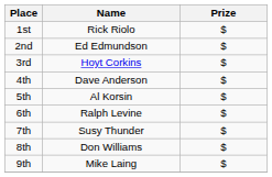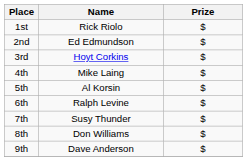 <table class="wikitable">
 <tr>
 <th width="50">Place</th>
 <th width="200">Name</th>
 <th width="125">Prize</th>
 </tr>
 <tr>
 <td align = "center">1st</td>
 <td align = "center">Rick Riolo</td>
 <td align = "center">$</td>
 </tr>
 <tr>
 <td align = "center">2nd</td>
 <td align = "center">Ed Edmundson</td>
 <td align = "center">$</td>
 </tr>
 <tr>
 <td align = "center">3rd</td>
 <td align = "center"><a href='#'>Hoyt Corkins</a></td>
 <td align = "center">$</td>
 </tr>
 <tr>
 <td align = "center">4th</td>
-<td align = "center">Dave Anderson</td>
+<td align = "center">Mike Laing</td>
 <td align = "center">$</td>
 </tr>
 <tr>
 <td align = "center">5th</td>
 <td align = "center">Al Korsin</td>
 <td align = "center">$</td>
 </tr>
 <tr>
 <td align = "center">6th</td>
 <td align = "center">Ralph Levine</td>
 <td align = "center">$</td>
 </tr>
 <tr>
 <td align = "center">7th</td>
 <td align = "center">Susy Thunder</td>
 <td align = "center">$</td>
 </tr>
 <tr>
 <td align = "center">8th</td>
 <td align = "center">Don Williams</td>
 <td align = "center">$</td>
 </tr>
 <tr>
 <td align = "center">9th</td>
-<td align = "center">Mike Laing</td>
+<td align = "center">Dave Anderson</td>
 <td align = "center">$</td>
 </tr>
 <tr>
 </tr>
 </table>
